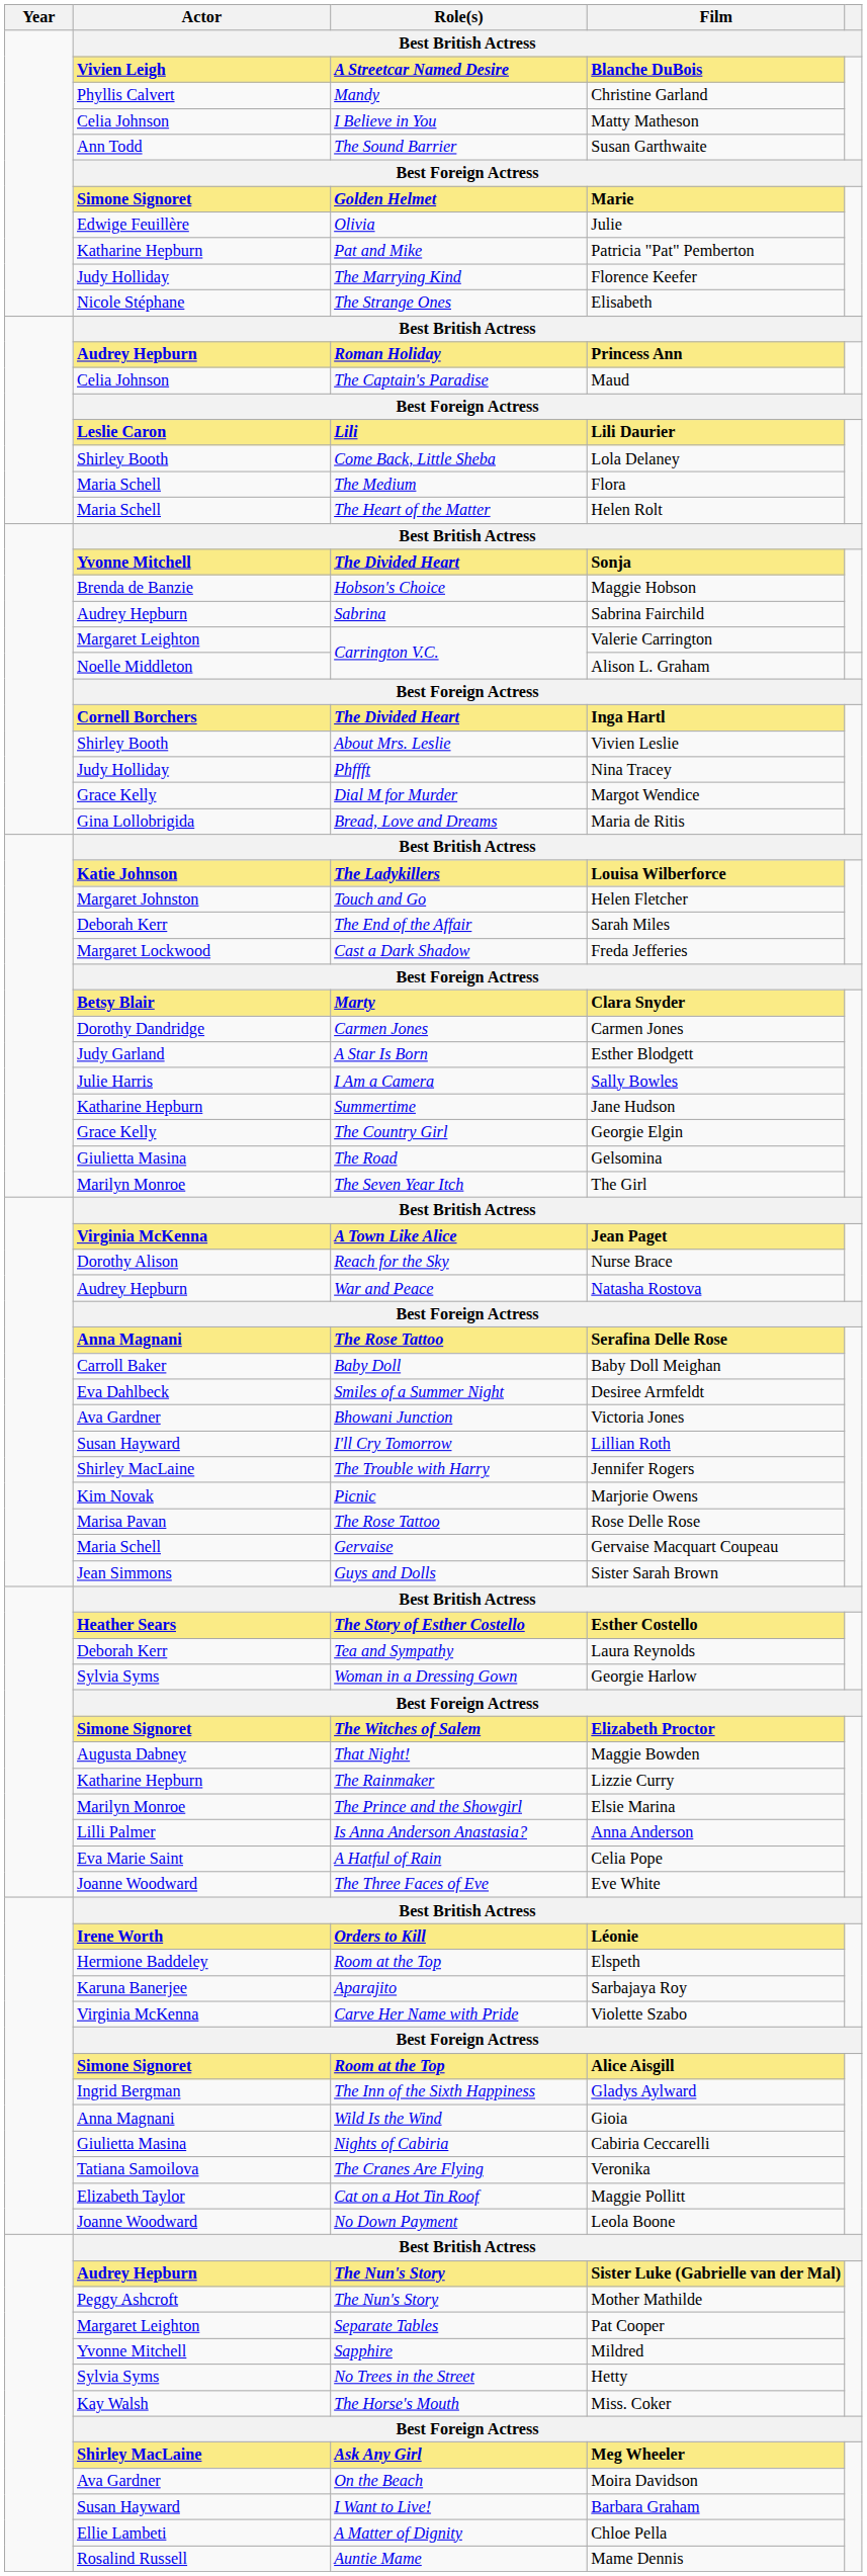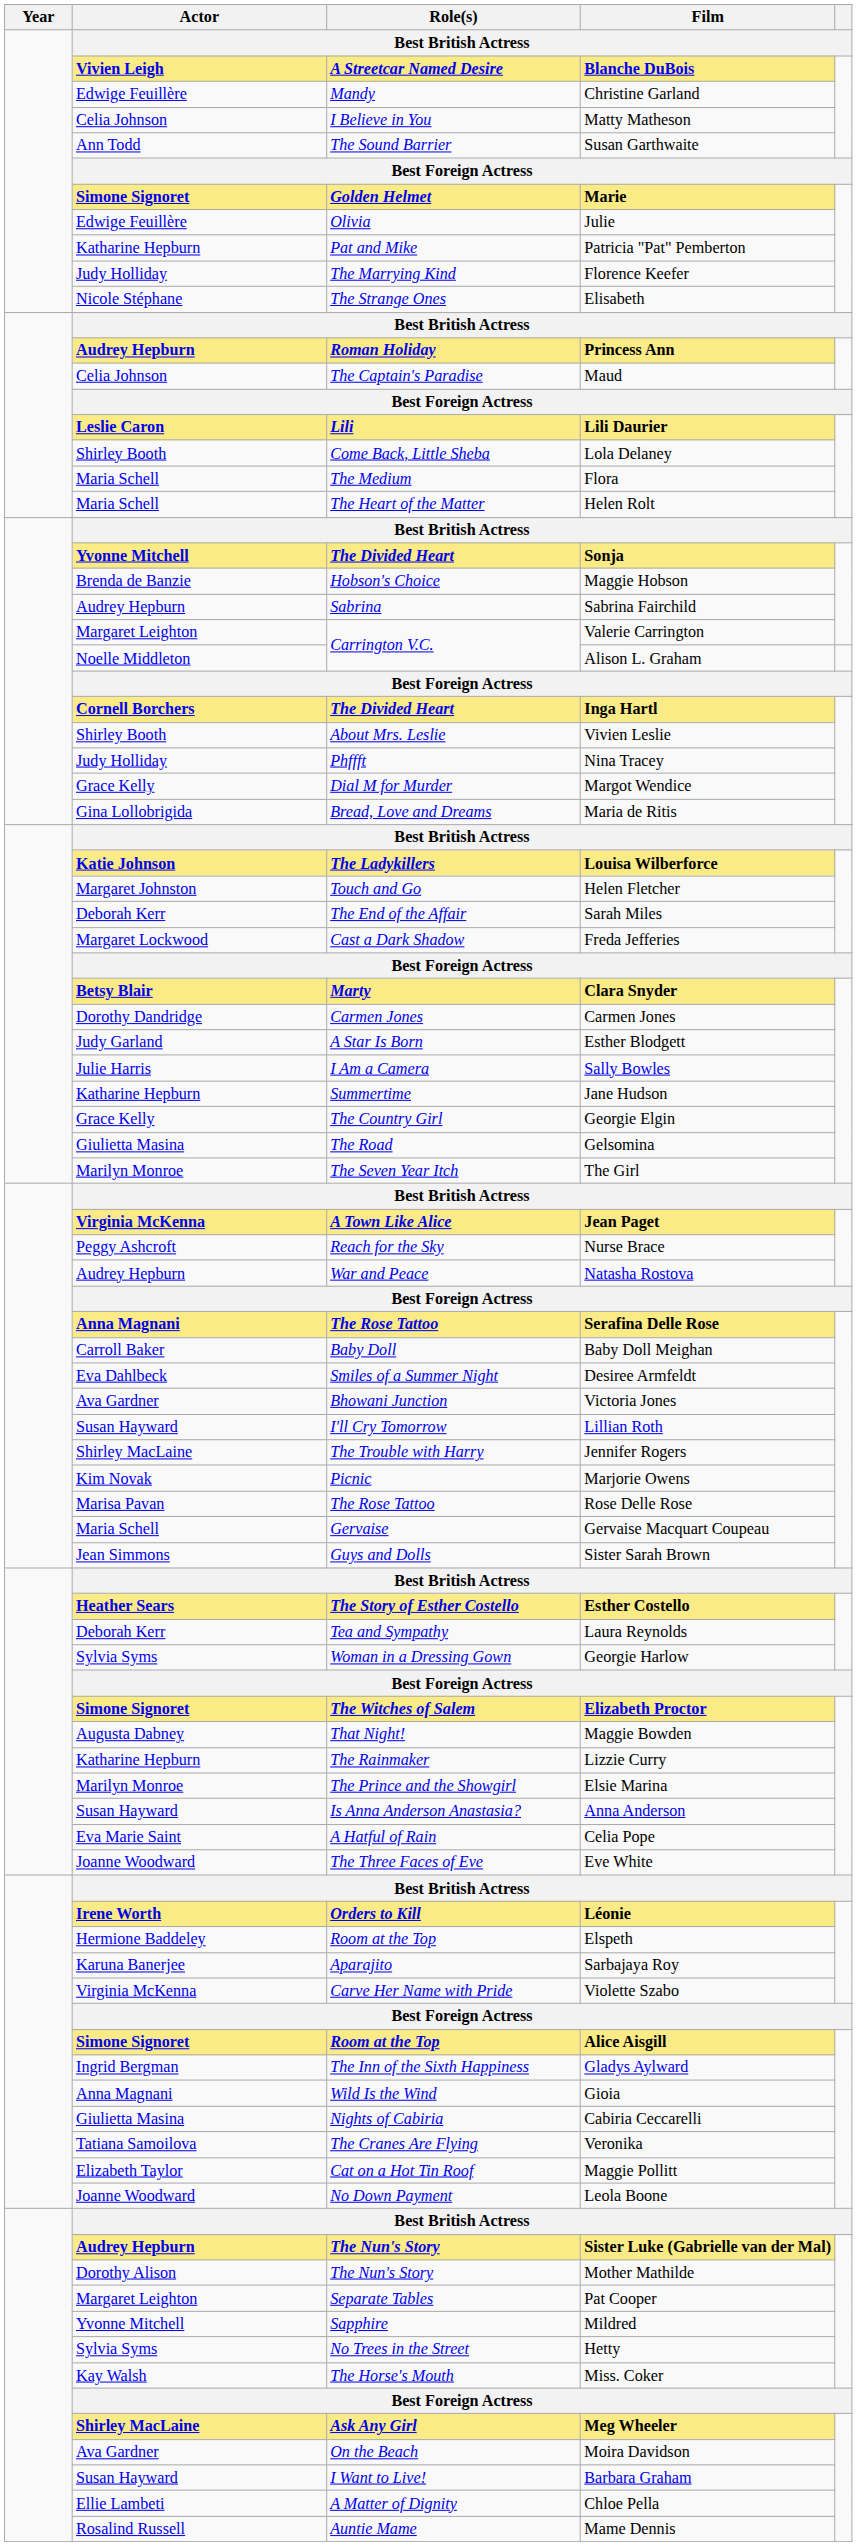 <table class="wikitable sortable">
 <tr>
 <th scope="col" style="width:8%;">Year</th>
 <th scope="col" style="width:30%;">Actor</th>
 <th scope="col" style="width:30%;">Role(s)</th>
 <th scope="col" style="width:30%;">Film</th>
 <th scope="col" style="width:2%;" class="unsortable"></th>
 </tr>
 <tr>
 <td rowspan="11"></td>
 <th colspan="4">Best British Actress</th>
 </tr>
 <tr>
 <td style="background:#FAEB86"><strong><a href='#'>Vivien Leigh</a></strong></td>
 <td style="background:#FAEB86"><strong><em><a href='#'>A Streetcar Named Desire</a></em></strong></td>
 <td style="background:#FAEB86"><strong><a href='#'>Blanche DuBois</a></strong></td>
 <td rowspan=4></td>
 </tr>
 <tr>
-<td><a href='#'>Phyllis Calvert</a></td>
+<td><a href='#'>Edwige Feuillère</a></td>
 <td><em><a href='#'>Mandy</a></em></td>
 <td>Christine Garland</td>
 </tr>
 <tr>
 <td><a href='#'>Celia Johnson</a></td>
 <td><em><a href='#'>I Believe in You</a></em></td>
 <td>Matty Matheson</td>
 </tr>
 <tr>
 <td><a href='#'>Ann Todd</a></td>
 <td><em><a href='#'>The Sound Barrier</a></em></td>
 <td>Susan Garthwaite</td>
 </tr>
 <tr>
 <th colspan="4">Best Foreign Actress</th>
 </tr>
 <tr>
 <td style="background:#FAEB86"><strong><a href='#'>Simone Signoret</a></strong></td>
 <td style="background:#FAEB86"><strong><em><a href='#'>Golden Helmet</a></em></strong></td>
 <td style="background:#FAEB86"><strong>Marie </strong></td>
 <td rowspan=5></td>
 </tr>
 <tr>
 <td><a href='#'>Edwige Feuillère</a></td>
 <td><em><a href='#'>Olivia</a></em></td>
 <td>Julie</td>
 </tr>
 <tr>
 <td><a href='#'>Katharine Hepburn</a></td>
 <td><em><a href='#'>Pat and Mike</a></em></td>
 <td>Patricia "Pat" Pemberton</td>
 </tr>
 <tr>
 <td><a href='#'>Judy Holliday</a></td>
 <td><em><a href='#'>The Marrying Kind</a></em></td>
 <td>Florence Keefer</td>
 </tr>
 <tr>
 <td><a href='#'>Nicole Stéphane</a></td>
 <td><em><a href='#'>The Strange Ones</a></em></td>
 <td>Elisabeth</td>
 </tr>
 <tr>
 <td rowspan="8"></td>
 <th colspan="4">Best British Actress</th>
 </tr>
 <tr>
 <td style="background:#FAEB86"><strong><a href='#'>Audrey Hepburn</a></strong></td>
 <td style="background:#FAEB86"><strong><em><a href='#'>Roman Holiday</a></em></strong></td>
 <td style="background:#FAEB86"><strong>Princess Ann</strong></td>
 <td rowspan=2></td>
 </tr>
 <tr>
 <td><a href='#'>Celia Johnson</a></td>
 <td><em><a href='#'>The Captain's Paradise</a></em></td>
 <td>Maud</td>
 </tr>
 <tr>
 <th colspan="4">Best Foreign Actress</th>
 </tr>
 <tr>
 <td style="background:#FAEB86"><strong><a href='#'>Leslie Caron</a></strong></td>
 <td style="background:#FAEB86"><strong><em><a href='#'>Lili</a></em></strong></td>
 <td style="background:#FAEB86"><strong>Lili Daurier</strong></td>
 <td rowspan=4></td>
 </tr>
 <tr>
 <td><a href='#'>Shirley Booth</a></td>
 <td><em><a href='#'>Come Back, Little Sheba</a></em></td>
 <td>Lola Delaney</td>
 </tr>
 <tr>
 <td><a href='#'>Maria Schell</a></td>
 <td><em><a href='#'>The Medium</a></em></td>
 <td>Flora</td>
 </tr>
 <tr>
 <td><a href='#'>Maria Schell</a></td>
 <td><em><a href='#'>The Heart of the Matter</a></em></td>
 <td>Helen Rolt</td>
 </tr>
 <tr>
 <td rowspan="12"></td>
 <th colspan="4">Best British Actress</th>
 </tr>
 <tr>
 <td style="background:#FAEB86"><strong><a href='#'>Yvonne Mitchell</a></strong></td>
 <td style="background:#FAEB86"><strong><em><a href='#'>The Divided Heart</a></em></strong></td>
 <td style="background:#FAEB86"><strong>Sonja</strong></td>
 <td rowspan=4></td>
 </tr>
 <tr>
 <td><a href='#'>Brenda de Banzie</a></td>
 <td><em><a href='#'>Hobson's Choice</a></em></td>
 <td>Maggie Hobson</td>
 </tr>
 <tr>
 <td><a href='#'>Audrey Hepburn</a></td>
 <td><em><a href='#'>Sabrina</a></em></td>
 <td>Sabrina Fairchild</td>
 </tr>
 <tr>
 <td><a href='#'>Margaret Leighton</a></td>
 <td rowspan="2"><em><a href='#'>Carrington V.C.</a></em></td>
 <td>Valerie Carrington</td>
 </tr>
 <tr>
 <td><a href='#'>Noelle Middleton</a></td>
 <td>Alison L. Graham</td>
 </tr>
 <tr>
 <th colspan="4">Best Foreign Actress</th>
 </tr>
 <tr>
 <td style="background:#FAEB86"><strong><a href='#'>Cornell Borchers</a></strong></td>
 <td style="background:#FAEB86"><strong><em><a href='#'>The Divided Heart</a></em></strong></td>
 <td style="background:#FAEB86"><strong>Inga Hartl</strong></td>
 <td rowspan=5></td>
 </tr>
 <tr>
 <td><a href='#'>Shirley Booth</a></td>
 <td><em><a href='#'>About Mrs. Leslie</a></em></td>
 <td>Vivien Leslie</td>
 </tr>
 <tr>
 <td><a href='#'>Judy Holliday</a></td>
 <td><em><a href='#'>Phffft</a></em></td>
 <td>Nina Tracey</td>
 </tr>
 <tr>
 <td><a href='#'>Grace Kelly</a></td>
 <td><em><a href='#'>Dial M for Murder</a></em></td>
 <td>Margot Wendice</td>
 </tr>
 <tr>
 <td><a href='#'>Gina Lollobrigida</a></td>
 <td><em><a href='#'>Bread, Love and Dreams</a></em></td>
 <td>Maria de Ritis</td>
 </tr>
 <tr>
 <td rowspan="14"></td>
 <th colspan="4">Best British Actress</th>
 </tr>
 <tr>
 <td style="background:#FAEB86"><strong><a href='#'>Katie Johnson</a></strong></td>
 <td style="background:#FAEB86"><strong><em><a href='#'>The Ladykillers</a></em></strong></td>
 <td style="background:#FAEB86"><strong>Louisa Wilberforce</strong></td>
 <td rowspan=4></td>
 </tr>
 <tr>
 <td><a href='#'>Margaret Johnston</a></td>
 <td><em><a href='#'>Touch and Go</a></em></td>
 <td>Helen Fletcher</td>
 </tr>
 <tr>
 <td><a href='#'>Deborah Kerr</a></td>
 <td><em><a href='#'>The End of the Affair</a></em></td>
 <td>Sarah Miles</td>
 </tr>
 <tr>
 <td><a href='#'>Margaret Lockwood</a></td>
 <td><em><a href='#'>Cast a Dark Shadow</a></em></td>
 <td>Freda Jefferies</td>
 </tr>
 <tr>
 <th colspan="4">Best Foreign Actress</th>
 </tr>
 <tr>
 <td style="background:#FAEB86"><strong><a href='#'>Betsy Blair</a></strong></td>
 <td style="background:#FAEB86"><strong><em><a href='#'>Marty</a></em></strong></td>
 <td style="background:#FAEB86"><strong>Clara Snyder</strong></td>
 <td rowspan=8></td>
 </tr>
 <tr>
 <td><a href='#'>Dorothy Dandridge</a></td>
 <td><em><a href='#'>Carmen Jones</a></em></td>
 <td>Carmen Jones</td>
 </tr>
 <tr>
 <td><a href='#'>Judy Garland</a></td>
 <td><em><a href='#'>A Star Is Born</a></em></td>
 <td>Esther Blodgett</td>
 </tr>
 <tr>
 <td><a href='#'>Julie Harris</a></td>
 <td><em><a href='#'>I Am a Camera</a></em></td>
 <td><a href='#'>Sally Bowles</a></td>
 </tr>
 <tr>
 <td><a href='#'>Katharine Hepburn</a></td>
 <td><em><a href='#'>Summertime</a></em></td>
 <td>Jane Hudson</td>
 </tr>
 <tr>
 <td><a href='#'>Grace Kelly</a></td>
 <td><em><a href='#'>The Country Girl</a></em></td>
 <td>Georgie Elgin</td>
 </tr>
 <tr>
 <td><a href='#'>Giulietta Masina</a></td>
 <td><em><a href='#'>The Road</a></em></td>
 <td>Gelsomina</td>
 </tr>
 <tr>
 <td><a href='#'>Marilyn Monroe</a></td>
 <td><em><a href='#'>The Seven Year Itch</a></em></td>
 <td>The Girl</td>
 </tr>
 <tr>
 <td rowspan="15"></td>
 <th colspan="4">Best British Actress</th>
 </tr>
 <tr>
 <td style="background:#FAEB86"><strong><a href='#'>Virginia McKenna</a></strong></td>
 <td style="background:#FAEB86"><strong><em><a href='#'>A Town Like Alice</a></em></strong></td>
 <td style="background:#FAEB86"><strong>Jean Paget</strong></td>
 <td rowspan=3></td>
 </tr>
 <tr>
-<td><a href='#'>Dorothy Alison</a></td>
+<td><a href='#'>Peggy Ashcroft</a></td>
 <td><em><a href='#'>Reach for the Sky</a></em></td>
 <td>Nurse Brace</td>
 </tr>
 <tr>
 <td><a href='#'>Audrey Hepburn</a></td>
 <td><em><a href='#'>War and Peace</a></em></td>
 <td><a href='#'>Natasha Rostova</a></td>
 </tr>
 <tr>
 <th colspan="4">Best Foreign Actress</th>
 </tr>
 <tr>
 <td style="background:#FAEB86"><strong><a href='#'>Anna Magnani</a></strong></td>
 <td style="background:#FAEB86"><strong><em><a href='#'>The Rose Tattoo</a></em></strong></td>
 <td style="background:#FAEB86"><strong>Serafina Delle Rose</strong></td>
 <td rowspan=10></td>
 </tr>
 <tr>
 <td><a href='#'>Carroll Baker</a></td>
 <td><em><a href='#'>Baby Doll</a></em></td>
 <td>Baby Doll Meighan</td>
 </tr>
 <tr>
 <td><a href='#'>Eva Dahlbeck</a></td>
 <td><em><a href='#'>Smiles of a Summer Night</a></em></td>
 <td>Desiree Armfeldt</td>
 </tr>
 <tr>
 <td><a href='#'>Ava Gardner</a></td>
 <td><em><a href='#'>Bhowani Junction</a></em></td>
 <td>Victoria Jones</td>
 </tr>
 <tr>
 <td><a href='#'>Susan Hayward</a></td>
 <td><em><a href='#'>I'll Cry Tomorrow</a></em></td>
 <td><a href='#'>Lillian Roth</a></td>
 </tr>
 <tr>
 <td><a href='#'>Shirley MacLaine</a></td>
 <td><em><a href='#'>The Trouble with Harry</a></em></td>
 <td>Jennifer Rogers</td>
 </tr>
 <tr>
 <td><a href='#'>Kim Novak</a></td>
 <td><em><a href='#'>Picnic</a></em></td>
 <td>Marjorie Owens</td>
 </tr>
 <tr>
 <td><a href='#'>Marisa Pavan</a></td>
 <td><em><a href='#'>The Rose Tattoo</a></em></td>
 <td>Rose Delle Rose</td>
 </tr>
 <tr>
 <td><a href='#'>Maria Schell</a></td>
 <td><em><a href='#'>Gervaise</a></em></td>
 <td>Gervaise Macquart Coupeau</td>
 </tr>
 <tr>
 <td><a href='#'>Jean Simmons</a></td>
 <td><em><a href='#'>Guys and Dolls</a></em></td>
 <td>Sister Sarah Brown</td>
 </tr>
 <tr>
 <td rowspan="12"></td>
 <th colspan="4">Best British Actress</th>
 </tr>
 <tr>
 <td style="background:#FAEB86"><strong><a href='#'>Heather Sears</a></strong></td>
 <td style="background:#FAEB86"><strong><em><a href='#'>The Story of Esther Costello</a></em></strong></td>
 <td style="background:#FAEB86"><strong>Esther Costello</strong></td>
 <td rowspan=3></td>
 </tr>
 <tr>
 <td><a href='#'>Deborah Kerr</a></td>
 <td><em><a href='#'>Tea and Sympathy</a></em></td>
 <td>Laura Reynolds</td>
 </tr>
 <tr>
 <td><a href='#'>Sylvia Syms</a></td>
 <td><em><a href='#'>Woman in a Dressing Gown</a></em></td>
 <td>Georgie Harlow</td>
 </tr>
 <tr>
 <th colspan="4">Best Foreign Actress</th>
 </tr>
 <tr>
 <td style="background:#FAEB86"><strong><a href='#'>Simone Signoret</a></strong></td>
 <td style="background:#FAEB86"><strong><em><a href='#'>The Witches of Salem</a></em></strong></td>
 <td style="background:#FAEB86"><strong><a href='#'>Elizabeth Proctor</a></strong></td>
 <td rowspan=7></td>
 </tr>
 <tr>
 <td><a href='#'>Augusta Dabney</a></td>
 <td><em><a href='#'>That Night!</a></em></td>
 <td>Maggie Bowden</td>
 </tr>
 <tr>
 <td><a href='#'>Katharine Hepburn</a></td>
 <td><em><a href='#'>The Rainmaker</a></em></td>
 <td>Lizzie Curry</td>
 </tr>
 <tr>
 <td><a href='#'>Marilyn Monroe</a></td>
 <td><em><a href='#'>The Prince and the Showgirl</a></em></td>
 <td>Elsie Marina</td>
 </tr>
 <tr>
-<td><a href='#'>Lilli Palmer</a></td>
+<td><a href='#'>Susan Hayward</a></td>
 <td><em><a href='#'>Is Anna Anderson Anastasia?</a></em></td>
 <td><a href='#'>Anna Anderson</a></td>
 </tr>
 <tr>
 <td><a href='#'>Eva Marie Saint</a></td>
 <td><em><a href='#'>A Hatful of Rain</a></em></td>
 <td>Celia Pope</td>
 </tr>
 <tr>
 <td><a href='#'>Joanne Woodward</a></td>
 <td><em><a href='#'>The Three Faces of Eve</a></em></td>
 <td>Eve White</td>
 </tr>
 <tr>
 <td rowspan="13"></td>
 <th colspan="4">Best British Actress</th>
 </tr>
 <tr>
 <td style="background:#FAEB86"><strong><a href='#'>Irene Worth</a></strong></td>
 <td style="background:#FAEB86"><strong><em><a href='#'>Orders to Kill</a></em></strong></td>
 <td style="background:#FAEB86"><strong>Léonie</strong></td>
 <td rowspan=4></td>
 </tr>
 <tr>
 <td><a href='#'>Hermione Baddeley</a></td>
 <td><em><a href='#'>Room at the Top</a></em></td>
 <td>Elspeth</td>
 </tr>
 <tr>
 <td><a href='#'>Karuna Banerjee</a></td>
 <td><em><a href='#'>Aparajito</a></em></td>
 <td>Sarbajaya Roy</td>
 </tr>
 <tr>
 <td><a href='#'>Virginia McKenna</a></td>
 <td><em><a href='#'>Carve Her Name with Pride</a></em></td>
 <td>Violette Szabo</td>
 </tr>
 <tr>
 <th colspan="4">Best Foreign Actress</th>
 </tr>
 <tr>
 <td style="background:#FAEB86"><strong><a href='#'>Simone Signoret</a></strong></td>
 <td style="background:#FAEB86"><strong><em><a href='#'>Room at the Top</a></em></strong></td>
 <td style="background:#FAEB86"><strong>Alice Aisgill</strong></td>
 <td rowspan=7></td>
 </tr>
 <tr>
 <td><a href='#'>Ingrid Bergman</a></td>
 <td><em><a href='#'>The Inn of the Sixth Happiness</a></em></td>
 <td><a href='#'>Gladys Aylward</a></td>
 </tr>
 <tr>
 <td><a href='#'>Anna Magnani</a></td>
 <td><em><a href='#'>Wild Is the Wind</a></em></td>
 <td>Gioia</td>
 </tr>
 <tr>
 <td><a href='#'>Giulietta Masina</a></td>
 <td><em><a href='#'>Nights of Cabiria</a></em></td>
 <td>Cabiria Ceccarelli</td>
 </tr>
 <tr>
 <td><a href='#'>Tatiana Samoilova</a></td>
 <td><em><a href='#'>The Cranes Are Flying</a></em></td>
 <td>Veronika</td>
 </tr>
 <tr>
 <td><a href='#'>Elizabeth Taylor</a></td>
 <td><em><a href='#'>Cat on a Hot Tin Roof</a></em></td>
 <td>Maggie Pollitt</td>
 </tr>
 <tr>
 <td><a href='#'>Joanne Woodward</a></td>
 <td><em><a href='#'>No Down Payment</a></em></td>
 <td>Leola Boone</td>
 </tr>
 <tr>
 <td rowspan="13"></td>
 <th colspan="4">Best British Actress</th>
 </tr>
 <tr>
 <td style="background:#FAEB86"><strong><a href='#'>Audrey Hepburn</a></strong></td>
 <td style="background:#FAEB86"><strong><em><a href='#'>The Nun's Story</a></em></strong></td>
 <td style="background:#FAEB86"><strong>Sister Luke (Gabrielle van der Mal)</strong></td>
 <td rowspan=6></td>
 </tr>
 <tr>
-<td><a href='#'>Peggy Ashcroft</a></td>
+<td><a href='#'>Dorothy Alison</a></td>
 <td><em><a href='#'>The Nun's Story</a></em></td>
 <td>Mother Mathilde</td>
 </tr>
 <tr>
 <td><a href='#'>Margaret Leighton</a></td>
 <td><em><a href='#'>Separate Tables</a></em></td>
 <td>Pat Cooper</td>
 </tr>
 <tr>
 <td><a href='#'>Yvonne Mitchell</a></td>
 <td><em><a href='#'>Sapphire</a></em></td>
 <td>Mildred</td>
 </tr>
 <tr>
 <td><a href='#'>Sylvia Syms</a></td>
 <td><em><a href='#'>No Trees in the Street</a></em></td>
 <td>Hetty</td>
 </tr>
 <tr>
 <td><a href='#'>Kay Walsh</a></td>
 <td><em><a href='#'>The Horse's Mouth</a></em></td>
 <td>Miss. Coker</td>
 </tr>
 <tr>
 <th colspan="4">Best Foreign Actress</th>
 </tr>
 <tr>
 <td style="background:#FAEB86"><strong><a href='#'>Shirley MacLaine</a></strong></td>
 <td style="background:#FAEB86"><strong><em><a href='#'>Ask Any Girl</a></em></strong></td>
 <td style="background:#FAEB86"><strong>Meg Wheeler</strong></td>
 <td rowspan=5></td>
 </tr>
 <tr>
 <td><a href='#'>Ava Gardner</a></td>
 <td><em><a href='#'>On the Beach</a></em></td>
 <td>Moira Davidson</td>
 </tr>
 <tr>
 <td><a href='#'>Susan Hayward</a></td>
 <td><em><a href='#'>I Want to Live!</a></em></td>
 <td><a href='#'>Barbara Graham</a></td>
 </tr>
 <tr>
 <td><a href='#'>Ellie Lambeti</a></td>
 <td><em><a href='#'>A Matter of Dignity</a></em></td>
 <td>Chloe Pella</td>
 </tr>
 <tr>
 <td><a href='#'>Rosalind Russell</a></td>
 <td><em><a href='#'>Auntie Mame</a></em></td>
 <td>Mame Dennis</td>
 </tr>
 </table>
